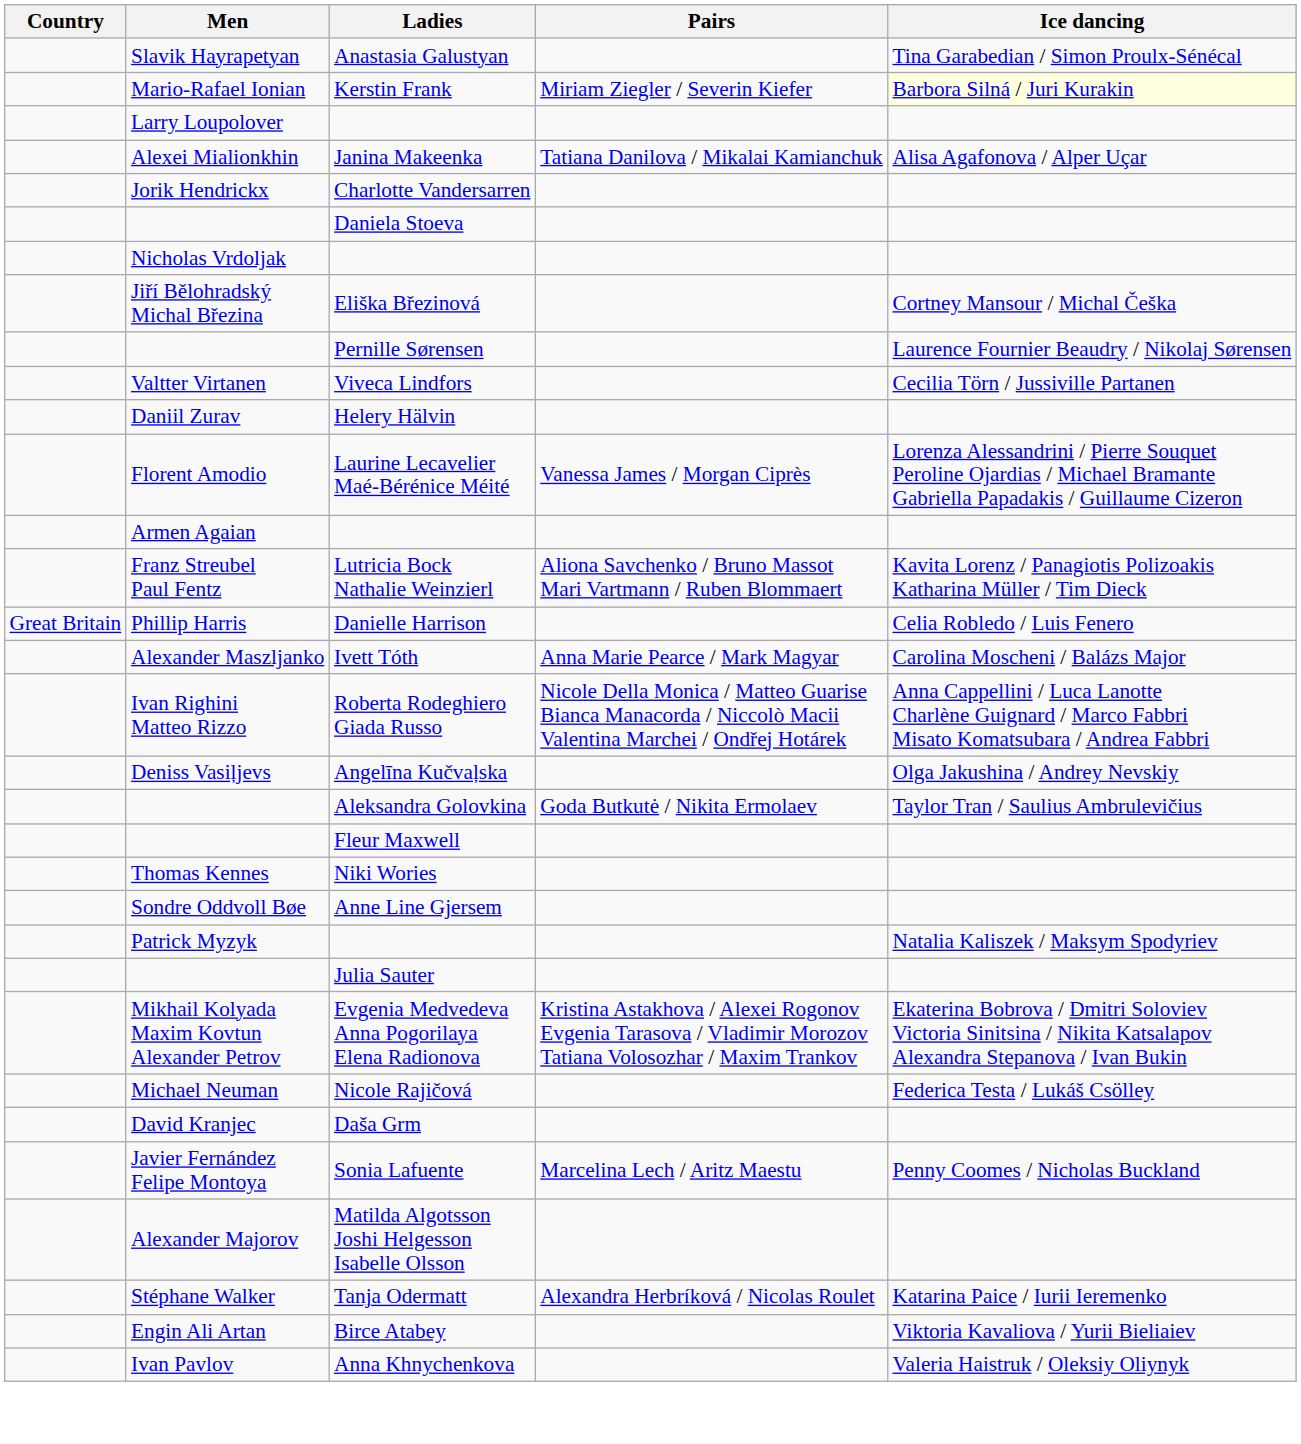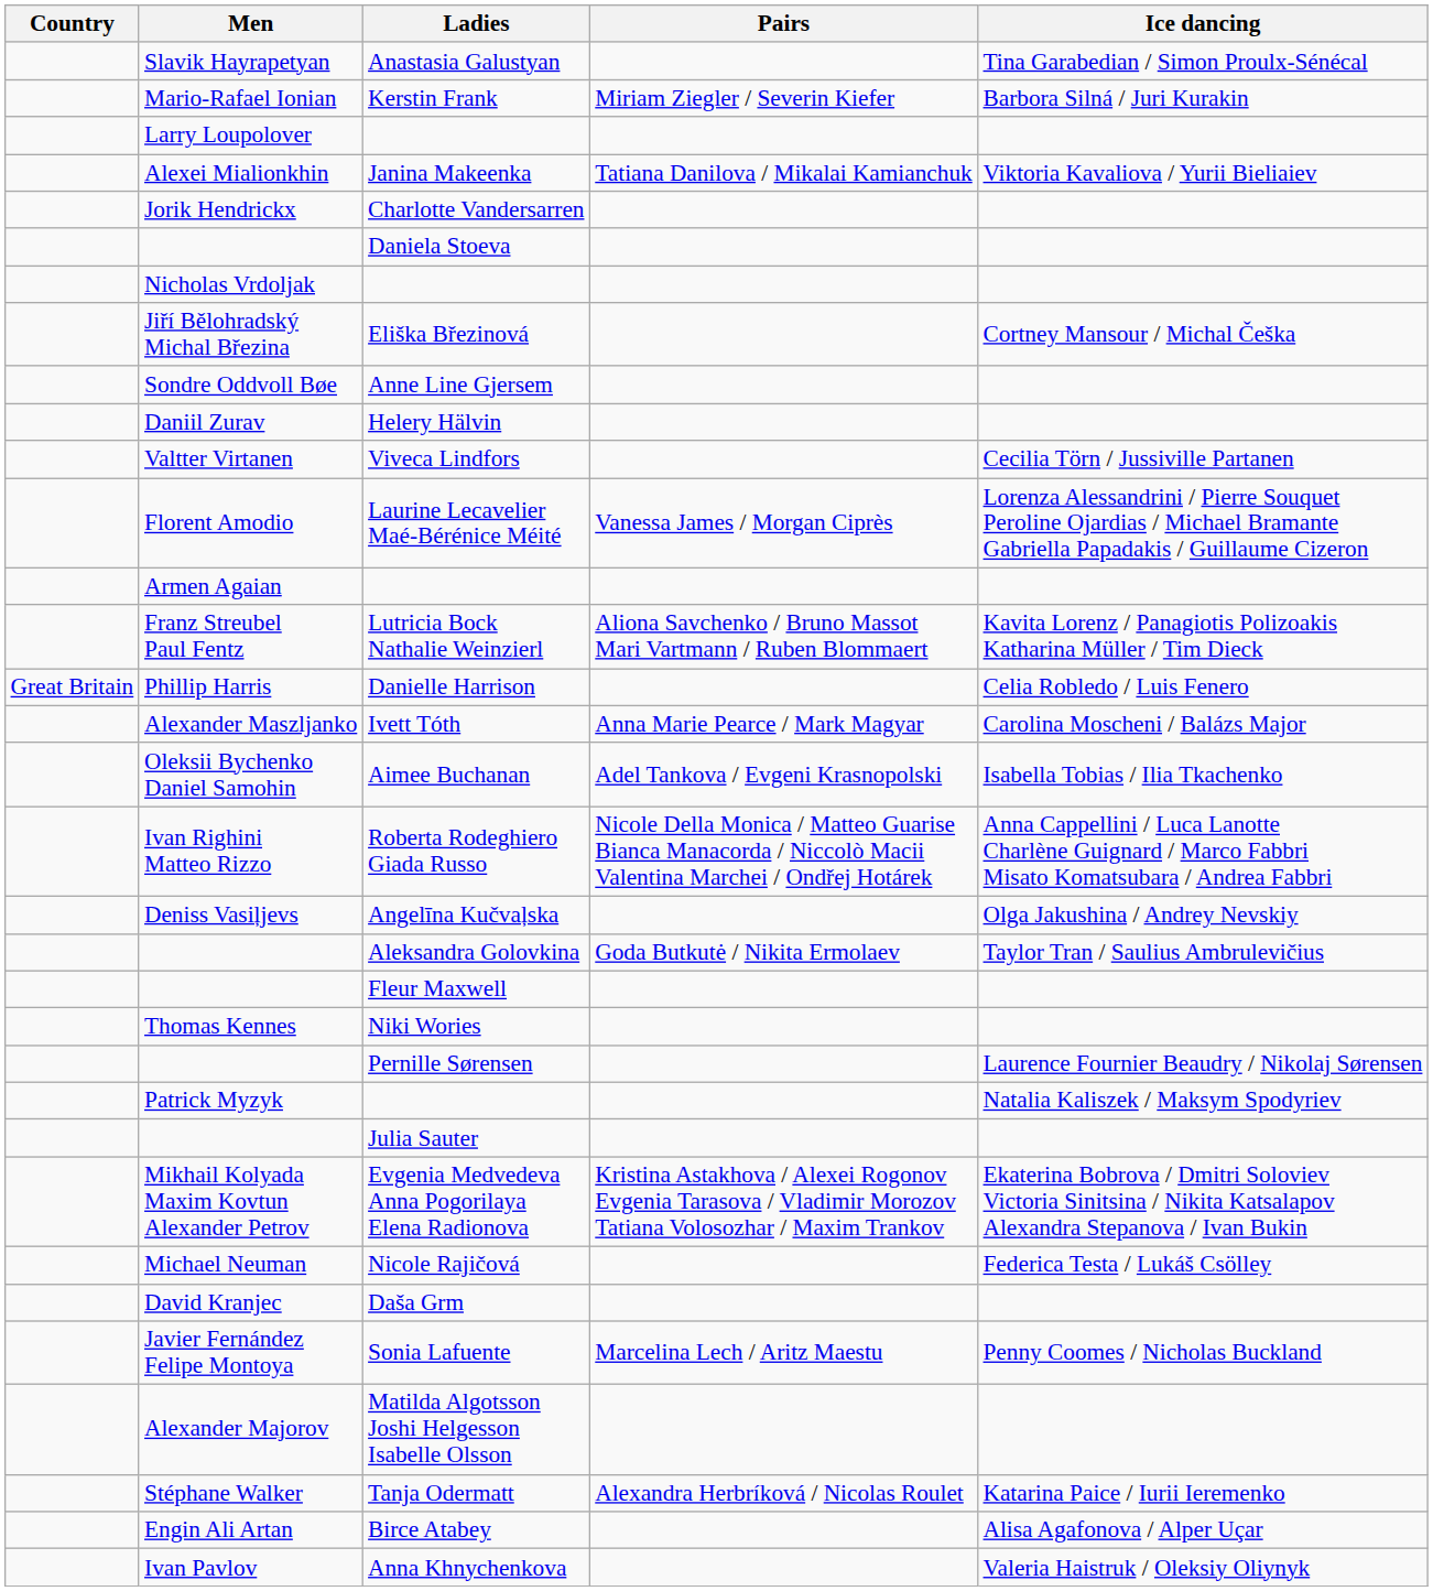 <table class="wikitable">
 <tr>
 <th>Country</th>
 <th>Men</th>
 <th>Ladies</th>
 <th>Pairs</th>
 <th>Ice dancing</th>
 </tr>
 <tr>
 <td></td>
 <td><a href='#'>Slavik Hayrapetyan</a></td>
 <td><a href='#'>Anastasia Galustyan</a></td>
 <td></td>
 <td><a href='#'>Tina Garabedian</a> / <a href='#'>Simon Proulx-Sénécal</a></td>
 </tr>
 <tr>
 <td></td>
 <td><a href='#'>Mario-Rafael Ionian</a></td>
 <td><a href='#'>Kerstin Frank</a></td>
 <td><a href='#'>Miriam Ziegler</a> / <a href='#'>Severin Kiefer</a></td>
-<td style="background: lightyellow;"><a href='#'>Barbora Silná</a> / <a href='#'>Juri Kurakin</a></td>
+<td><a href='#'>Barbora Silná</a> / <a href='#'>Juri Kurakin</a></td>
 </tr>
 <tr>
 <td></td>
 <td><a href='#'>Larry Loupolover</a></td>
 <td></td>
 <td></td>
 <td></td>
 </tr>
 <tr>
 <td></td>
 <td><a href='#'>Alexei Mialionkhin</a></td>
 <td><a href='#'>Janina Makeenka</a></td>
 <td><a href='#'>Tatiana Danilova</a> / <a href='#'>Mikalai Kamianchuk</a></td>
-<td><a href='#'>Alisa Agafonova</a> / <a href='#'>Alper Uçar</a></td>
+<td><a href='#'>Viktoria Kavaliova</a> / <a href='#'>Yurii Bieliaiev</a></td>
 </tr>
 <tr>
 <td></td>
 <td><a href='#'>Jorik Hendrickx</a></td>
 <td><a href='#'>Charlotte Vandersarren</a></td>
 <td></td>
 <td></td>
 </tr>
 <tr>
 <td></td>
 <td></td>
 <td><a href='#'>Daniela Stoeva</a></td>
 <td></td>
 <td></td>
 </tr>
 <tr>
 <td></td>
 <td><a href='#'>Nicholas Vrdoljak</a></td>
 <td></td>
 <td></td>
 <td></td>
 </tr>
 <tr>
 <td></td>
 <td><a href='#'>Jiří Bělohradský</a> <br> <a href='#'>Michal Březina</a></td>
 <td><a href='#'>Eliška Březinová</a></td>
 <td></td>
 <td><a href='#'>Cortney Mansour</a> / <a href='#'>Michal Češka</a></td>
 </tr>
 <tr>
 <td></td>
+<td><a href='#'>Sondre Oddvoll Bøe</a></td>
+<td><a href='#'>Anne Line Gjersem</a></td>
 <td></td>
-<td><a href='#'>Pernille Sørensen</a></td>
 <td></td>
-<td><a href='#'>Laurence Fournier Beaudry</a> / <a href='#'>Nikolaj Sørensen</a></td>
+</tr>
+<tr>
+<td></td>
+<td><a href='#'>Daniil Zurav</a></td>
+<td><a href='#'>Helery Hälvin</a></td>
+<td></td>
+<td></td>
 </tr>
 <tr>
 <td></td>
 <td><a href='#'>Valtter Virtanen</a></td>
 <td><a href='#'>Viveca Lindfors</a></td>
 <td></td>
 <td><a href='#'>Cecilia Törn</a> / <a href='#'>Jussiville Partanen</a></td>
-</tr>
-<tr>
-<td></td>
-<td><a href='#'>Daniil Zurav</a></td>
-<td><a href='#'>Helery Hälvin</a></td>
-<td></td>
-<td></td>
 </tr>
 <tr>
 <td></td>
 <td><a href='#'>Florent Amodio</a></td>
 <td><a href='#'>Laurine Lecavelier</a> <br> <a href='#'>Maé-Bérénice Méité</a></td>
 <td><a href='#'>Vanessa James</a> / <a href='#'>Morgan Ciprès</a></td>
 <td><a href='#'>Lorenza Alessandrini</a> / <a href='#'>Pierre Souquet</a> <br> <a href='#'>Peroline Ojardias</a> / <a href='#'>Michael Bramante</a> <br> <a href='#'>Gabriella Papadakis</a> / <a href='#'>Guillaume Cizeron</a></td>
 </tr>
 <tr>
 <td></td>
 <td><a href='#'>Armen Agaian</a></td>
 <td></td>
 <td></td>
 <td></td>
 </tr>
 <tr>
 <td></td>
 <td><a href='#'>Franz Streubel</a> <br> <a href='#'>Paul Fentz</a></td>
 <td><a href='#'>Lutricia Bock</a> <br> <a href='#'>Nathalie Weinzierl</a></td>
 <td><a href='#'>Aliona Savchenko</a> / <a href='#'>Bruno Massot</a> <br> <a href='#'>Mari Vartmann</a> / <a href='#'>Ruben Blommaert</a></td>
 <td><a href='#'>Kavita Lorenz</a> / <a href='#'>Panagiotis Polizoakis</a> <br> <a href='#'>Katharina Müller</a> / <a href='#'>Tim Dieck</a></td>
 </tr>
 <tr>
 <td> <a href='#'>Great Britain</a></td>
 <td><a href='#'>Phillip Harris</a></td>
 <td><a href='#'>Danielle Harrison</a></td>
 <td></td>
 <td><a href='#'>Celia Robledo</a> / <a href='#'>Luis Fenero</a></td>
 </tr>
 <tr>
 <td></td>
 <td><a href='#'>Alexander Maszljanko</a></td>
 <td><a href='#'>Ivett Tóth</a></td>
 <td><a href='#'>Anna Marie Pearce</a> / <a href='#'>Mark Magyar</a></td>
 <td><a href='#'>Carolina Moscheni</a> / <a href='#'>Balázs Major</a></td>
 </tr>
 <tr>
 <td></td>
+<td><a href='#'>Oleksii Bychenko</a> <br> <a href='#'>Daniel Samohin</a></td>
+<td><a href='#'>Aimee Buchanan</a></td>
+<td><a href='#'>Adel Tankova</a> / <a href='#'>Evgeni Krasnopolski</a></td>
+<td><a href='#'>Isabella Tobias</a> / <a href='#'>Ilia Tkachenko</a></td>
+</tr>
+<tr>
+<td></td>
 <td><a href='#'>Ivan Righini</a> <br> <a href='#'>Matteo Rizzo</a></td>
 <td><a href='#'>Roberta Rodeghiero</a> <br> <a href='#'>Giada Russo</a></td>
 <td><a href='#'>Nicole Della Monica</a> / <a href='#'>Matteo Guarise</a> <br> <a href='#'>Bianca Manacorda</a> / <a href='#'>Niccolò Macii</a> <br> <a href='#'>Valentina Marchei</a> / <a href='#'>Ondřej Hotárek</a></td>
 <td><a href='#'>Anna Cappellini</a> / <a href='#'>Luca Lanotte</a> <br> <a href='#'>Charlène Guignard</a> / <a href='#'>Marco Fabbri</a> <br> <a href='#'>Misato Komatsubara</a> / <a href='#'>Andrea Fabbri</a></td>
 </tr>
 <tr>
 <td></td>
 <td><a href='#'>Deniss Vasiļjevs</a></td>
 <td><a href='#'>Angelīna Kučvaļska</a></td>
 <td></td>
 <td><a href='#'>Olga Jakushina</a> / <a href='#'>Andrey Nevskiy</a></td>
 </tr>
 <tr>
 <td></td>
 <td></td>
 <td><a href='#'>Aleksandra Golovkina</a></td>
 <td><a href='#'>Goda Butkutė</a> / <a href='#'>Nikita Ermolaev</a></td>
 <td><a href='#'>Taylor Tran</a> / <a href='#'>Saulius Ambrulevičius</a></td>
 </tr>
 <tr>
 <td></td>
 <td></td>
 <td><a href='#'>Fleur Maxwell</a></td>
 <td></td>
 <td></td>
 </tr>
 <tr>
 <td></td>
 <td><a href='#'>Thomas Kennes</a></td>
 <td><a href='#'>Niki Wories</a></td>
 <td></td>
 <td></td>
 </tr>
 <tr>
 <td></td>
-<td><a href='#'>Sondre Oddvoll Bøe</a></td>
-<td><a href='#'>Anne Line Gjersem</a></td>
 <td></td>
+<td><a href='#'>Pernille Sørensen</a></td>
 <td></td>
+<td><a href='#'>Laurence Fournier Beaudry</a> / <a href='#'>Nikolaj Sørensen</a></td>
 </tr>
 <tr>
 <td></td>
 <td><a href='#'>Patrick Myzyk</a></td>
 <td></td>
 <td></td>
 <td><a href='#'>Natalia Kaliszek</a> / <a href='#'>Maksym Spodyriev</a></td>
 </tr>
 <tr>
 <td></td>
 <td></td>
 <td><a href='#'>Julia Sauter</a></td>
 <td></td>
 <td></td>
 </tr>
 <tr>
 <td></td>
 <td><a href='#'>Mikhail Kolyada</a> <br> <a href='#'>Maxim Kovtun</a> <br> <a href='#'>Alexander Petrov</a></td>
 <td><a href='#'>Evgenia Medvedeva</a> <br> <a href='#'>Anna Pogorilaya</a> <br> <a href='#'>Elena Radionova</a></td>
 <td><a href='#'>Kristina Astakhova</a> / <a href='#'>Alexei Rogonov</a> <br> <a href='#'>Evgenia Tarasova</a> / <a href='#'>Vladimir Morozov</a> <br> <a href='#'>Tatiana Volosozhar</a> / <a href='#'>Maxim Trankov</a></td>
 <td><a href='#'>Ekaterina Bobrova</a> / <a href='#'>Dmitri Soloviev</a> <br> <a href='#'>Victoria Sinitsina</a> / <a href='#'>Nikita Katsalapov</a> <br> <a href='#'>Alexandra Stepanova</a> / <a href='#'>Ivan Bukin</a></td>
 </tr>
 <tr>
 <td></td>
 <td><a href='#'>Michael Neuman</a></td>
 <td><a href='#'>Nicole Rajičová</a></td>
 <td></td>
 <td><a href='#'>Federica Testa</a> / <a href='#'>Lukáš Csölley</a></td>
 </tr>
 <tr>
 <td></td>
 <td><a href='#'>David Kranjec</a></td>
 <td><a href='#'>Daša Grm</a></td>
 <td></td>
 <td></td>
 </tr>
 <tr>
 <td></td>
 <td><a href='#'>Javier Fernández</a> <br> <a href='#'>Felipe Montoya</a></td>
 <td><a href='#'>Sonia Lafuente</a></td>
 <td><a href='#'>Marcelina Lech</a> / <a href='#'>Aritz Maestu</a></td>
 <td><a href='#'>Penny Coomes</a> / <a href='#'>Nicholas Buckland</a></td>
 </tr>
 <tr>
 <td></td>
 <td><a href='#'>Alexander Majorov</a></td>
 <td><a href='#'>Matilda Algotsson</a> <br> <a href='#'>Joshi Helgesson</a> <br> <a href='#'>Isabelle Olsson</a></td>
 <td></td>
 <td></td>
 </tr>
 <tr>
 <td></td>
 <td><a href='#'>Stéphane Walker</a></td>
 <td><a href='#'>Tanja Odermatt</a></td>
 <td><a href='#'>Alexandra Herbríková</a> / <a href='#'>Nicolas Roulet</a></td>
 <td><a href='#'>Katarina Paice</a> / <a href='#'>Iurii Ieremenko</a></td>
 </tr>
 <tr>
 <td></td>
 <td><a href='#'>Engin Ali Artan</a></td>
 <td><a href='#'>Birce Atabey</a></td>
 <td></td>
-<td><a href='#'>Viktoria Kavaliova</a> / <a href='#'>Yurii Bieliaiev</a></td>
+<td><a href='#'>Alisa Agafonova</a> / <a href='#'>Alper Uçar</a></td>
 </tr>
 <tr>
 <td></td>
 <td><a href='#'>Ivan Pavlov</a></td>
 <td><a href='#'>Anna Khnychenkova</a></td>
 <td></td>
 <td><a href='#'>Valeria Haistruk</a> / <a href='#'>Oleksiy Oliynyk</a></td>
 </tr>
 </table>
